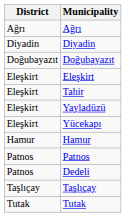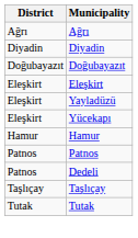 <table class="sortable wikitable">
 <tr>
 <th>District</th>
 <th>Municipality</th>
 </tr>
 <tr>
 <td>Ağrı</td>
 <td><a href='#'>Ağrı</a></td>
 </tr>
 <tr>
 <td>Diyadin</td>
 <td><a href='#'>Diyadin</a></td>
 </tr>
 <tr>
 <td>Doğubayazıt</td>
 <td><a href='#'>Doğubayazıt</a></td>
 </tr>
 <tr>
 <td>Eleşkirt</td>
 <td><a href='#'>Eleşkirt</a></td>
-</tr>
-<tr>
-<td>Eleşkirt</td>
-<td><a href='#'>Tahir</a></td>
 </tr>
 <tr>
 <td>Eleşkirt</td>
 <td><a href='#'>Yayladüzü</a></td>
 </tr>
 <tr>
 <td>Eleşkirt</td>
 <td><a href='#'>Yücekapı</a></td>
 </tr>
 <tr>
 <td>Hamur</td>
 <td><a href='#'>Hamur</a></td>
 </tr>
 <tr>
 <td>Patnos</td>
 <td><a href='#'>Patnos</a></td>
 </tr>
 <tr>
 <td>Patnos</td>
 <td><a href='#'>Dedeli</a></td>
 </tr>
 <tr>
 <td>Taşlıçay</td>
 <td><a href='#'>Taşlıçay</a></td>
 </tr>
 <tr>
 <td>Tutak</td>
 <td><a href='#'>Tutak</a></td>
 </tr>
 </table>
